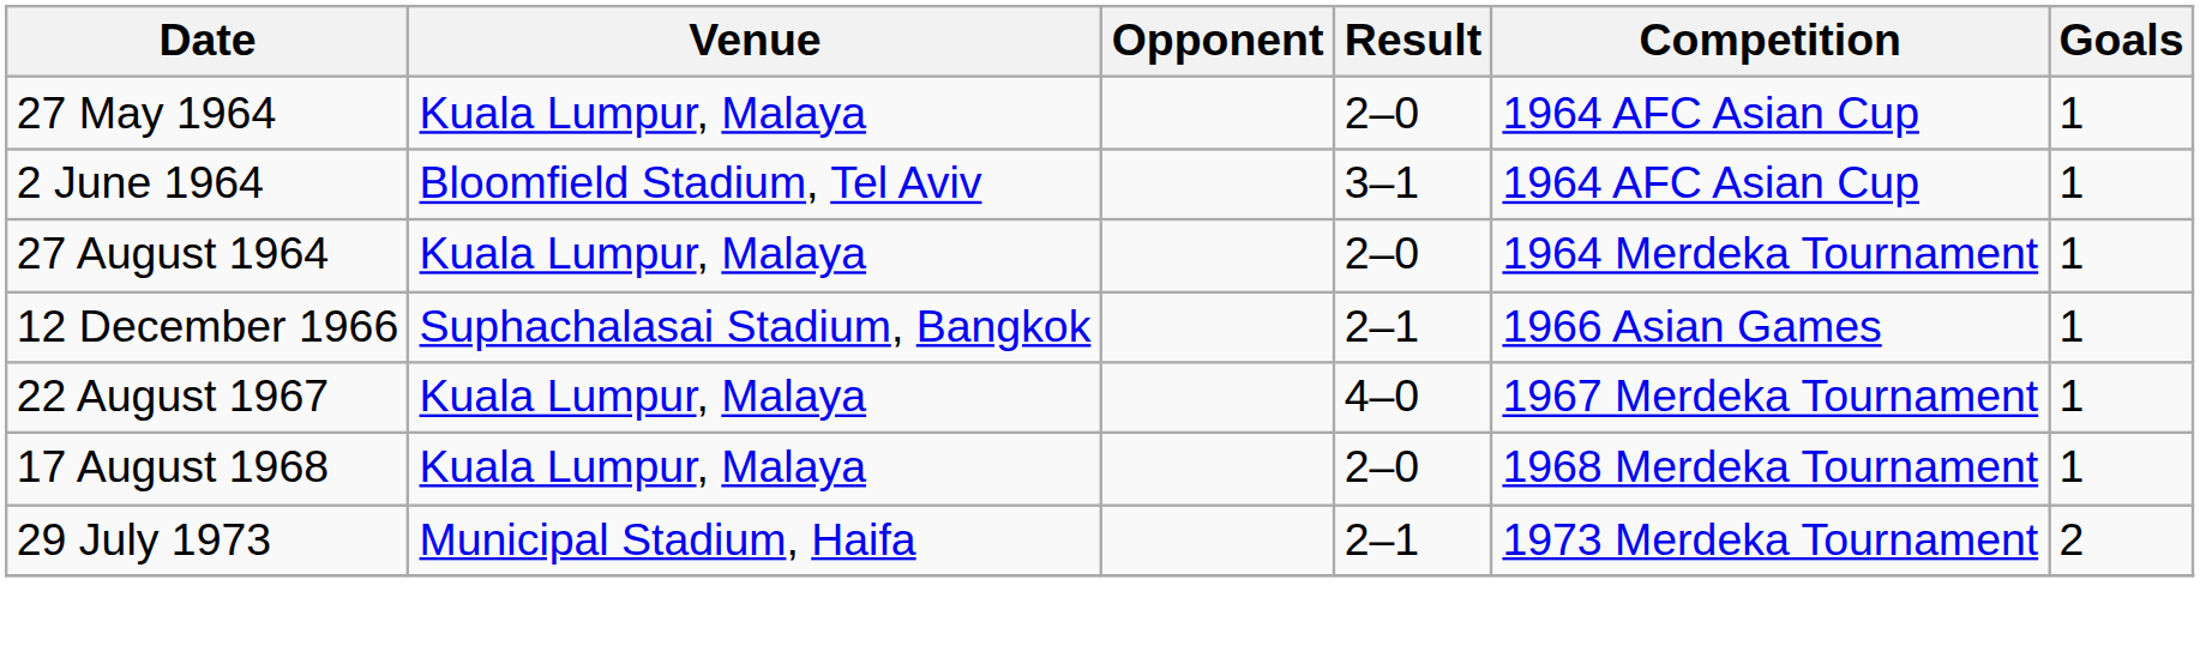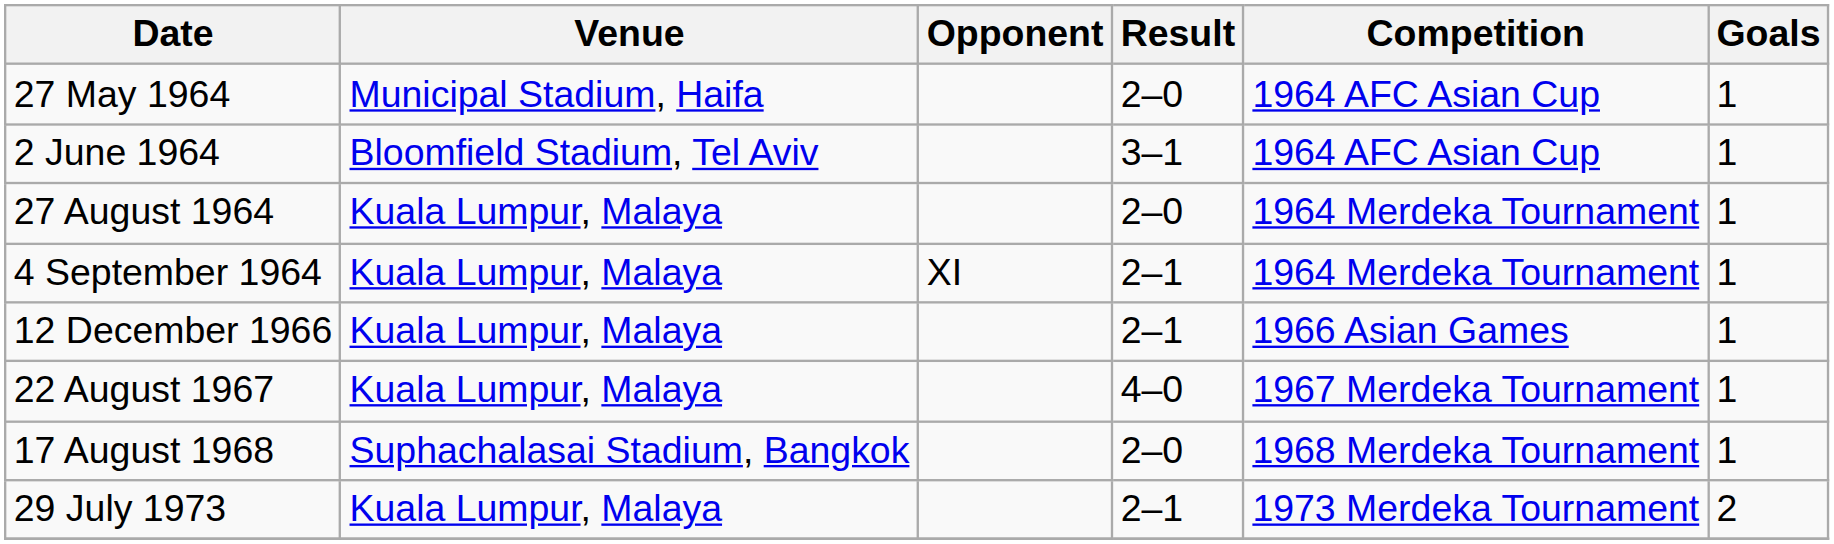 <table class="wikitable collapsible">
 <tr>
 <th>Date</th>
 <th>Venue</th>
 <th>Opponent</th>
 <th>Result</th>
 <th>Competition</th>
 <th>Goals</th>
 </tr>
 <tr>
 <td>27 May 1964</td>
-<td><a href='#'>Kuala Lumpur</a>, <a href='#'>Malaya</a></td>
+<td><a href='#'>Municipal Stadium</a>, <a href='#'>Haifa</a></td>
 <td></td>
 <td>2–0</td>
 <td><a href='#'>1964 AFC Asian Cup</a></td>
 <td>1</td>
 </tr>
 <tr>
 <td>2 June 1964</td>
 <td><a href='#'>Bloomfield Stadium</a>, <a href='#'>Tel Aviv</a></td>
 <td></td>
 <td>3–1</td>
 <td><a href='#'>1964 AFC Asian Cup</a></td>
 <td>1</td>
 </tr>
 <tr>
 <td>27 August 1964</td>
 <td><a href='#'>Kuala Lumpur</a>, <a href='#'>Malaya</a></td>
 <td></td>
 <td>2–0</td>
 <td><a href='#'>1964 Merdeka Tournament</a></td>
 <td>1 </td>
 </tr>
 <tr>
+<td>4 September 1964</td>
+<td><a href='#'>Kuala Lumpur</a>, <a href='#'>Malaya</a></td>
+<td> XI</td>
+<td>2–1</td>
+<td><a href='#'>1964 Merdeka Tournament</a></td>
+<td>1 </td>
+</tr>
+<tr>
 <td>12 December 1966</td>
-<td><a href='#'>Suphachalasai Stadium</a>, <a href='#'>Bangkok</a></td>
+<td><a href='#'>Kuala Lumpur</a>, <a href='#'>Malaya</a></td>
 <td></td>
 <td>2–1</td>
 <td><a href='#'>1966 Asian Games</a></td>
 <td>1 </td>
 </tr>
 <tr>
 <td>22 August 1967</td>
 <td><a href='#'>Kuala Lumpur</a>, <a href='#'>Malaya</a></td>
 <td></td>
 <td>4–0</td>
 <td><a href='#'>1967 Merdeka Tournament</a></td>
 <td>1 </td>
 </tr>
 <tr>
 <td>17 August 1968</td>
-<td><a href='#'>Kuala Lumpur</a>, <a href='#'>Malaya</a></td>
+<td><a href='#'>Suphachalasai Stadium</a>, <a href='#'>Bangkok</a></td>
 <td></td>
 <td>2–0</td>
 <td><a href='#'>1968 Merdeka Tournament</a></td>
 <td>1 </td>
 </tr>
 <tr>
 <td>29 July 1973</td>
-<td><a href='#'>Municipal Stadium</a>, <a href='#'>Haifa</a></td>
+<td><a href='#'>Kuala Lumpur</a>, <a href='#'>Malaya</a></td>
 <td></td>
 <td>2–1</td>
 <td><a href='#'>1973 Merdeka Tournament</a></td>
 <td>2 </td>
 </tr>
 <tr>
 </tr>
 </table>
